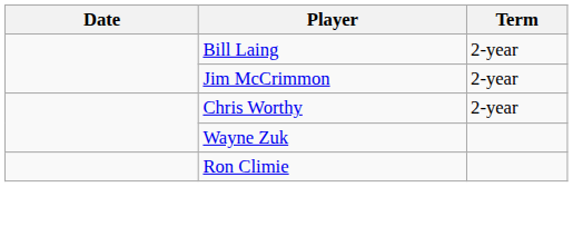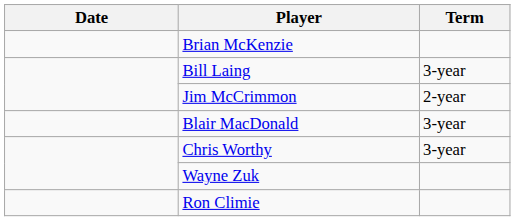 <table class="wikitable">
 <tr>
 <th style="width: 10em;">Date</th>
 <th style="width: 14em;">Player</th>
 <th style="width: 5em;">Term</th>
 </tr>
 <tr>
+<td></td>
+<td><a href='#'>Brian McKenzie</a></td>
+<td></td>
+</tr>
+<tr>
 <td rowspan=2></td>
 <td><a href='#'>Bill Laing</a></td>
-<td>2-year</td>
+<td>3-year</td>
 </tr>
 <tr>
 <td><a href='#'>Jim McCrimmon</a></td>
 <td>2-year</td>
 </tr>
 <tr>
+<td></td>
+<td><a href='#'>Blair MacDonald</a></td>
+<td>3-year</td>
+</tr>
+<tr>
 <td rowspan=2></td>
 <td><a href='#'>Chris Worthy</a></td>
-<td>2-year</td>
+<td>3-year</td>
 </tr>
 <tr>
 <td><a href='#'>Wayne Zuk</a></td>
 <td></td>
 </tr>
 <tr>
 <td></td>
 <td><a href='#'>Ron Climie</a></td>
 <td></td>
 </tr>
 </table>
